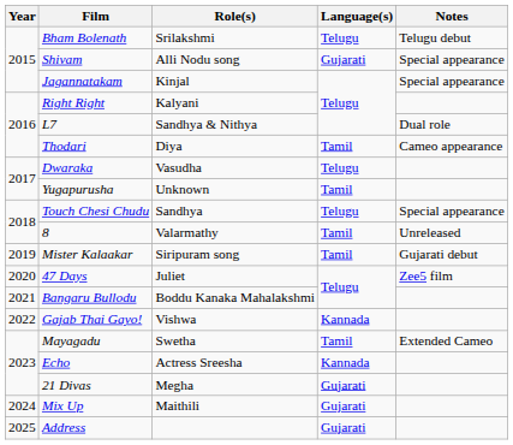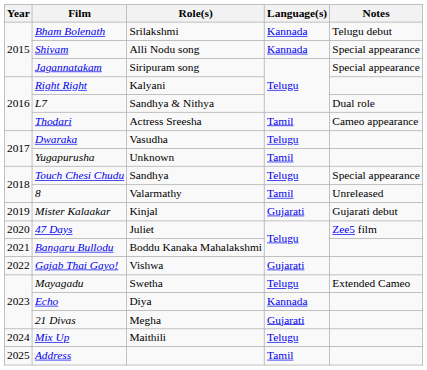 <table class="wikitable sortable">
 <tr>
 <th>Year</th>
 <th>Film</th>
 <th>Role(s)</th>
 <th>Language(s)</th>
 <th>Notes</th>
 </tr>
 <tr>
 <td rowspan="3">2015</td>
 <td><em><a href='#'>Bham Bolenath</a></em></td>
 <td>Srilakshmi</td>
-<td><a href='#'>Telugu</a></td>
+<td><a href='#'>Kannada</a></td>
 <td>Telugu debut</td>
 </tr>
 <tr>
 <td><em><a href='#'>Shivam</a></em></td>
 <td>Alli Nodu song</td>
-<td><a href='#'>Gujarati</a></td>
+<td><a href='#'>Kannada</a></td>
 <td>Special appearance</td>
 </tr>
 <tr>
 <td><em><a href='#'>Jagannatakam</a></em></td>
-<td>Kinjal</td>
+<td>Siripuram song</td>
 <td rowspan="3"><a href='#'>Telugu</a></td>
 <td>Special appearance</td>
 </tr>
 <tr>
 <td rowspan="3">2016</td>
 <td><em><a href='#'>Right Right</a></em></td>
 <td>Kalyani</td>
 <td></td>
 </tr>
 <tr>
 <td><em> L7</em></td>
 <td>Sandhya & Nithya</td>
 <td>Dual role</td>
 </tr>
 <tr>
 <td><em><a href='#'>Thodari</a></em></td>
-<td>Diya</td>
+<td>Actress Sreesha</td>
 <td><a href='#'>Tamil</a></td>
 <td>Cameo appearance</td>
 </tr>
 <tr>
 <td rowspan="2">2017</td>
 <td><em><a href='#'>Dwaraka</a></em></td>
 <td>Vasudha</td>
 <td><a href='#'>Telugu</a></td>
 <td></td>
 </tr>
 <tr>
 <td><em>Yugapurusha</em></td>
 <td>Unknown</td>
 <td><a href='#'>Tamil</a></td>
 <td></td>
 </tr>
 <tr>
 <td rowspan="2">2018</td>
 <td><em><a href='#'>Touch Chesi Chudu</a></em></td>
 <td>Sandhya</td>
 <td><a href='#'>Telugu</a></td>
 <td>Special appearance</td>
 </tr>
 <tr>
 <td><em>8</em></td>
 <td>Valarmathy</td>
 <td><a href='#'>Tamil</a></td>
 <td>Unreleased</td>
 </tr>
 <tr>
 <td>2019</td>
 <td><em>Mister Kalaakar</em></td>
-<td>Siripuram song</td>
-<td><a href='#'>Tamil</a></td>
+<td>Kinjal</td>
+<td><a href='#'>Gujarati</a></td>
 <td>Gujarati debut</td>
 </tr>
 <tr>
 <td>2020</td>
 <td><em><a href='#'>47 Days</a></em></td>
 <td>Juliet</td>
 <td rowspan="2"><a href='#'>Telugu</a></td>
 <td><a href='#'>Zee5</a> film</td>
 </tr>
 <tr>
 <td>2021</td>
 <td><em><a href='#'>Bangaru Bullodu</a></em></td>
 <td>Boddu Kanaka Mahalakshmi</td>
 <td></td>
 </tr>
 <tr>
 <td>2022</td>
 <td><em><a href='#'>Gajab Thai Gayo!</a></em></td>
 <td>Vishwa</td>
-<td><a href='#'>Kannada</a></td>
+<td><a href='#'>Gujarati</a></td>
 <td></td>
 </tr>
 <tr>
 <td rowspan="3">2023</td>
 <td><em>Mayagadu</em></td>
 <td>Swetha</td>
-<td><a href='#'>Tamil</a></td>
+<td><a href='#'>Telugu</a></td>
 <td>Extended Cameo</td>
 </tr>
 <tr>
 <td><em><a href='#'>Echo</a></em></td>
-<td>Actress Sreesha</td>
+<td>Diya</td>
 <td><a href='#'>Kannada</a></td>
 <td></td>
 </tr>
 <tr>
 <td><em>21 Divas</em></td>
 <td>Megha</td>
 <td><a href='#'>Gujarati</a></td>
 <td></td>
 </tr>
 <tr>
 <td>2024</td>
 <td><em><a href='#'>Mix Up</a></em></td>
 <td>Maithili</td>
-<td><a href='#'>Gujarati</a></td>
+<td><a href='#'>Telugu</a></td>
 <td></td>
 </tr>
 <tr>
 <td>2025</td>
 <td><a href='#'><em>Address</em></a></td>
 <td></td>
-<td><a href='#'>Gujarati</a></td>
+<td><a href='#'>Tamil</a></td>
 <td></td>
 </tr>
 </table>
